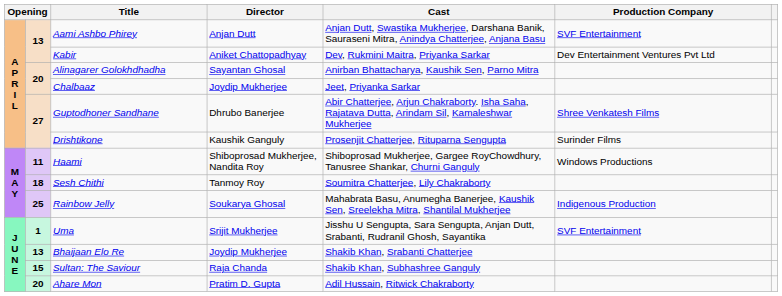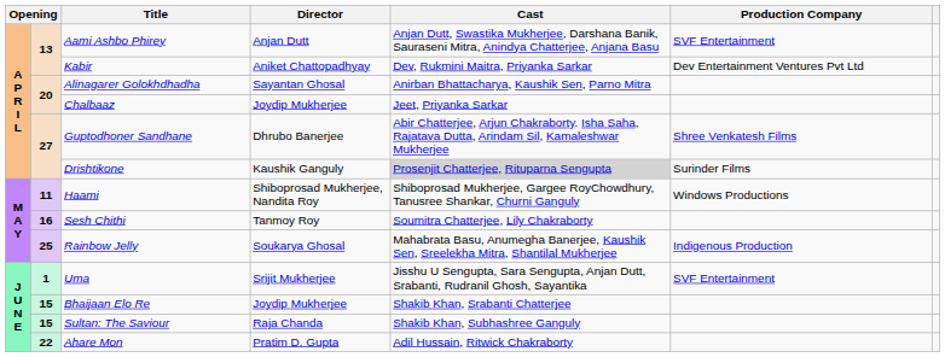 <table class="wikitable sortable">
 <tr>
 <th colspan="2" style="width:6%;">Opening</th>
 <th>Title</th>
 <th style="width:15%;">Director</th>
 <th style="width:30%;">Cast</th>
 <th>Production Company</th>
 <th></th>
 </tr>
 <tr>
 <th rowspan="6" style="text-align:center; background:#f7bf87">A<br>P<br>R<br>I<br>L</th>
 <td rowspan="2" style="text-align:center; background:#f7dfc7"><strong>13</strong></td>
 <td><em><a href='#'>Aami Ashbo Phirey</a></em></td>
 <td><a href='#'>Anjan Dutt</a></td>
 <td><a href='#'>Anjan Dutt</a>, <a href='#'>Swastika Mukherjee</a>, Darshana Banik, Sauraseni Mitra, <a href='#'>Anindya Chatterjee</a>, <a href='#'>Anjana Basu</a></td>
 <td><a href='#'>SVF Entertainment</a></td>
 <td></td>
 </tr>
 <tr>
 <td><em><a href='#'>Kabir</a></em></td>
 <td><a href='#'>Aniket Chattopadhyay</a></td>
 <td><a href='#'>Dev</a>, <a href='#'>Rukmini Maitra</a>, <a href='#'>Priyanka Sarkar</a></td>
 <td>Dev Entertainment Ventures Pvt Ltd</td>
 <td></td>
 </tr>
 <tr>
 <td rowspan="2" style="text-align:center; background:#f7dfc7"><strong>20</strong></td>
 <td><em><a href='#'>Alinagarer Golokhdhadha</a></em></td>
 <td><a href='#'>Sayantan Ghosal</a></td>
 <td><a href='#'>Anirban Bhattacharya</a>, <a href='#'>Kaushik Sen</a>, <a href='#'>Parno Mitra</a></td>
 <td></td>
 <td></td>
 </tr>
 <tr>
 <td><em><a href='#'>Chalbaaz</a></em></td>
 <td><a href='#'>Joydip Mukherjee</a></td>
 <td><a href='#'>Jeet</a>, <a href='#'>Priyanka Sarkar</a></td>
 <td></td>
 <td></td>
 </tr>
 <tr>
 <td rowspan="2" style="text-align:center; background:#f7dfc7"><strong>27</strong></td>
 <td><em><a href='#'>Guptodhoner Sandhane</a></em></td>
 <td>Dhrubo Banerjee</td>
 <td><a href='#'>Abir Chatterjee</a>, <a href='#'>Arjun Chakraborty</a>. <a href='#'>Isha Saha</a>, <a href='#'>Rajatava Dutta</a>, <a href='#'>Arindam Sil</a>, <a href='#'>Kamaleshwar Mukherjee</a></td>
 <td><a href='#'>Shree Venkatesh Films</a></td>
 <td></td>
 </tr>
 <tr>
 <td><em><a href='#'>Drishtikone</a></em></td>
 <td>Kaushik Ganguly</td>
-<td><a href='#'>Prosenjit Chatterjee</a>, <a href='#'>Rituparna Sengupta</a></td>
+<td style="background: lightgrey;"><a href='#'>Prosenjit Chatterjee</a>, <a href='#'>Rituparna Sengupta</a></td>
 <td>Surinder Films</td>
 <td></td>
 </tr>
 <tr>
 <th rowspan="3" style="text-align:center; background:#bf87f7">M<br>A<br>Y</th>
 <td rowspan="1" style="text-align:center; background:#dfc7f7"><strong>11</strong></td>
 <td><em><a href='#'>Haami</a></em></td>
 <td>Shiboprosad Mukherjee, Nandita Roy</td>
 <td>Shiboprosad Mukherjee, Gargee RoyChowdhury, Tanusree Shankar, <a href='#'>Churni Ganguly</a></td>
 <td>Windows Productions</td>
 <td></td>
 </tr>
 <tr>
-<td rowspan="1" style="text-align:center; background:#dfc7f7"><strong>18</strong></td>
+<td rowspan="1" style="text-align:center; background:#dfc7f7"><strong>16</strong></td>
 <td><em><a href='#'>Sesh Chithi</a></em></td>
 <td>Tanmoy Roy</td>
 <td><a href='#'>Soumitra Chatterjee</a>, <a href='#'>Lily Chakraborty</a></td>
 <td></td>
 <td></td>
 </tr>
 <tr>
 <td rowspan="1" style="text-align:center; background:#dfc7f7"><strong>25</strong></td>
 <td><em><a href='#'>Rainbow Jelly</a></em></td>
 <td><a href='#'>Soukarya Ghosal</a></td>
 <td>Mahabrata Basu, Anumegha Banerjee, <a href='#'>Kaushik Sen</a>, <a href='#'>Sreelekha Mitra</a>, <a href='#'>Shantilal Mukherjee</a></td>
 <td><a href='#'>Indigenous Production</a></td>
 <td></td>
 </tr>
 <tr>
 <th rowspan="4" style="text-align:center; background:#87f7bf">J<br>U<br>N<br>E</th>
 <td rowspan="1" style="text-align:center; background:#c7f7df"><strong>1</strong></td>
 <td><em><a href='#'>Uma</a></em></td>
 <td><a href='#'>Srijit Mukherjee</a></td>
 <td>Jisshu U Sengupta, Sara Sengupta, Anjan Dutt, Srabanti, Rudranil Ghosh, Sayantika</td>
 <td><a href='#'>SVF Entertainment</a></td>
 <td></td>
 </tr>
 <tr>
-<td rowspan="1" style="text-align:center; background:#c7f7df"><strong>13</strong></td>
+<td rowspan="1" style="text-align:center; background:#c7f7df"><strong>15</strong></td>
 <td><em><a href='#'>Bhaijaan Elo Re</a></em></td>
 <td><a href='#'>Joydip Mukherjee</a></td>
 <td><a href='#'>Shakib Khan</a>, <a href='#'>Srabanti Chatterjee</a></td>
 <td></td>
 <td></td>
 </tr>
 <tr>
 <td rowspan="1" style="text-align:center; background:#c7f7df"><strong>15</strong></td>
 <td><em><a href='#'>Sultan: The Saviour</a></em></td>
 <td><a href='#'>Raja Chanda</a></td>
 <td><a href='#'>Shakib Khan</a>, <a href='#'>Subhashree Ganguly</a></td>
 <td></td>
 <td></td>
 </tr>
 <tr>
-<td rowspan="1" style="text-align:center; background:#c7f7df"><strong>20</strong></td>
+<td rowspan="1" style="text-align:center; background:#c7f7df"><strong>22</strong></td>
 <td><em><a href='#'>Ahare Mon</a></em></td>
 <td><a href='#'>Pratim D. Gupta</a></td>
 <td><a href='#'>Adil Hussain</a>, <a href='#'>Ritwick Chakraborty</a></td>
 <td></td>
 <td></td>
 </tr>
 </table>
